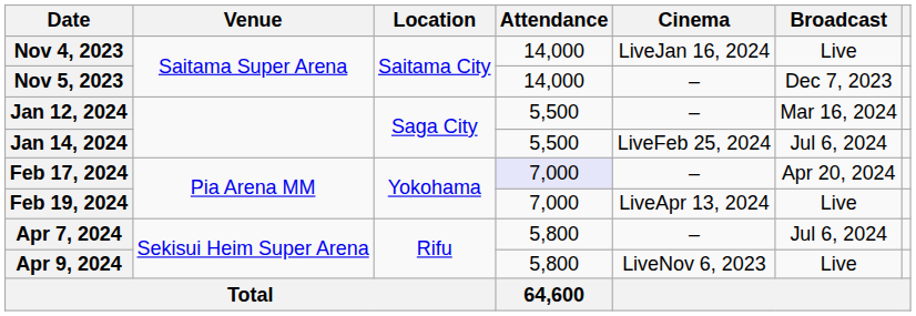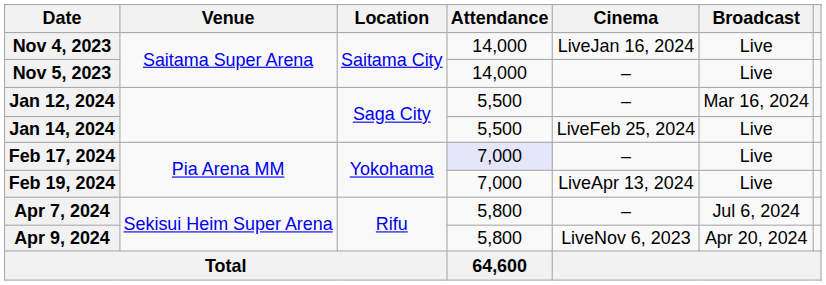 <table class="wikitable plainrowheaders" style="text-align:center;">
 <tr>
 <th scope=col>Date</th>
 <th scope=col>Venue</th>
 <th scope=col>Location</th>
 <th scope=col>Attendance</th>
 <th scope=col>Cinema</th>
 <th scope=col>Broadcast</th>
 <th scope=col></th>
 </tr>
 <tr style="line-height:1;">
 <th scope=row>Nov 4, 2023</th>
 <td rowspan=2><a href='#'>Saitama Super Arena</a></td>
 <td rowspan=2><a href='#'>Saitama City</a> </td>
 <td>14,000</td>
 <td>LiveJan 16, 2024</td>
 <td>Live</td>
 <td></td>
 </tr>
 <tr>
 <th scope=row>Nov 5, 2023</th>
 <td>14,000</td>
 <td>–</td>
-<td>Dec 7, 2023</td>
+<td>Live</td>
 <td></td>
 </tr>
 <tr>
 <th scope=row>Jan 12, 2024</th>
 <td rowspan=2></td>
 <td rowspan=2><a href='#'>Saga City</a> </td>
 <td>5,500</td>
 <td>–</td>
 <td>Mar 16, 2024</td>
 <td></td>
 </tr>
 <tr style="line-height:1;">
 <th scope=row>Jan 14, 2024</th>
 <td>5,500</td>
 <td>LiveFeb 25, 2024</td>
-<td>Jul 6, 2024</td>
+<td>Live</td>
 <td></td>
 </tr>
 <tr>
 <th scope=row>Feb 17, 2024</th>
 <td rowspan=2><a href='#'>Pia Arena MM</a></td>
 <td rowspan=2><a href='#'>Yokohama</a> </td>
 <td style="background: lavender;">7,000</td>
 <td>–</td>
-<td>Apr 20, 2024</td>
+<td>Live</td>
 <td></td>
 </tr>
 <tr style="line-height:1;">
 <th scope=row>Feb 19, 2024</th>
 <td>7,000</td>
 <td>LiveApr 13, 2024</td>
 <td>Live</td>
 <td></td>
 </tr>
 <tr>
 <th scope=row>Apr 7, 2024</th>
 <td rowspan=2><a href='#'>Sekisui Heim Super Arena</a></td>
 <td rowspan=2><a href='#'>Rifu</a> </td>
 <td>5,800</td>
 <td>–</td>
 <td>Jul 6, 2024</td>
 <td></td>
 </tr>
 <tr style="line-height:1;">
 <th scope=row>Apr 9, 2024</th>
 <td>5,800</td>
 <td>LiveNov 6, 2023</td>
-<td>Live</td>
+<td>Apr 20, 2024</td>
 <td></td>
 </tr>
 <tr>
 <th scope=row colspan=3><strong>Total</strong></th>
 <th>64,600</th>
 <th colspan=3></th>
 </tr>
 </table>
